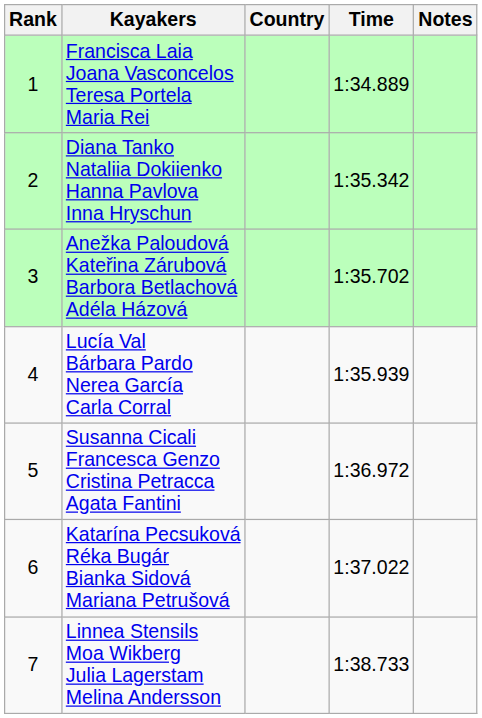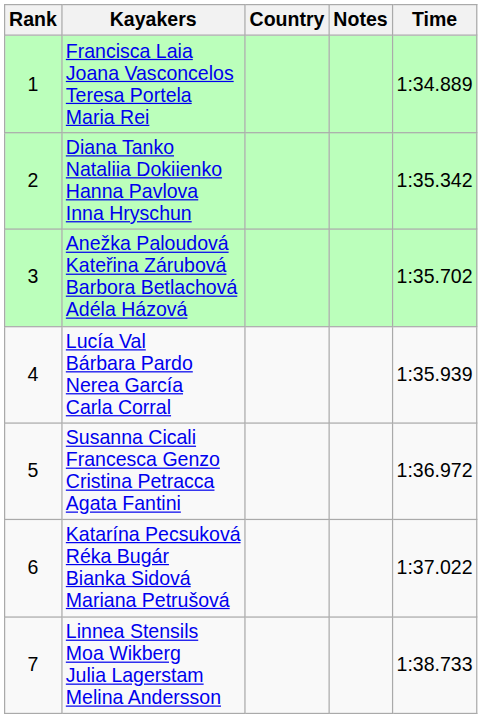 <table class="wikitable" style="text-align:center">
 <tr>
 <th>Rank</th>
 <th>Kayakers</th>
 <th>Country</th>
+<th>Notes</th>
 <th>Time</th>
-<th>Notes</th>
 </tr>
 <tr bgcolor=bbffbb>
 <td>1</td>
 <td align=left><a href='#'>Francisca Laia</a><br><a href='#'>Joana Vasconcelos</a><br><a href='#'>Teresa Portela</a><br><a href='#'>Maria Rei</a></td>
 <td align=left></td>
+<td></td>
 <td>1:34.889</td>
-<td></td>
 </tr>
 <tr bgcolor=bbffbb>
 <td>2</td>
 <td align=left><a href='#'>Diana Tanko</a><br><a href='#'>Nataliia Dokiienko</a><br><a href='#'>Hanna Pavlova</a><br><a href='#'>Inna Hryschun</a></td>
 <td align=left></td>
+<td></td>
 <td>1:35.342</td>
-<td></td>
 </tr>
 <tr bgcolor=bbffbb>
 <td>3</td>
 <td align=left><a href='#'>Anežka Paloudová</a><br><a href='#'>Kateřina Zárubová</a><br><a href='#'>Barbora Betlachová</a><br><a href='#'>Adéla Házová</a></td>
 <td align=left></td>
+<td></td>
 <td>1:35.702</td>
-<td></td>
 </tr>
 <tr>
 <td>4</td>
 <td align=left><a href='#'>Lucía Val</a><br><a href='#'>Bárbara Pardo</a><br><a href='#'>Nerea García</a><br><a href='#'>Carla Corral</a></td>
 <td align=left></td>
+<td></td>
 <td>1:35.939</td>
-<td></td>
 </tr>
 <tr>
 <td>5</td>
 <td align=left><a href='#'>Susanna Cicali</a><br><a href='#'>Francesca Genzo</a><br><a href='#'>Cristina Petracca</a><br><a href='#'>Agata Fantini</a></td>
 <td align=left></td>
+<td></td>
 <td>1:36.972</td>
-<td></td>
 </tr>
 <tr>
 <td>6</td>
 <td align=left><a href='#'>Katarína Pecsuková</a><br><a href='#'>Réka Bugár</a><br><a href='#'>Bianka Sidová</a><br><a href='#'>Mariana Petrušová</a></td>
 <td align=left></td>
+<td></td>
 <td>1:37.022</td>
-<td></td>
 </tr>
 <tr>
 <td>7</td>
 <td align=left><a href='#'>Linnea Stensils</a><br><a href='#'>Moa Wikberg</a><br><a href='#'>Julia Lagerstam</a><br><a href='#'>Melina Andersson</a></td>
 <td align=left></td>
+<td></td>
 <td>1:38.733</td>
-<td></td>
 </tr>
 </table>
